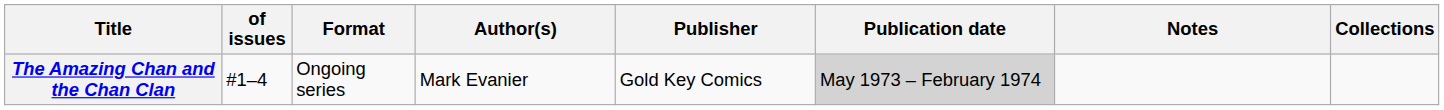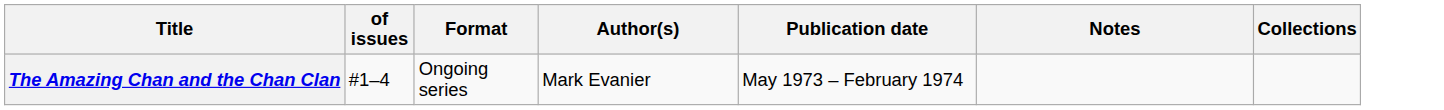 <table class="wikitable">
 <tr>
 <th>Title</th>
 <th style="width:40pt"> of issues</th>
 <th style="width:75pt">Format</th>
 <th style="width:125pt">Author(s)</th>
-<th style="width:125pt">Publisher</th>
 <th style="width:150pt">Publication date</th>
 <th style="width:175pt">Notes</th>
 <th>Collections</th>
 </tr>
 <tr>
 <th><em><a href='#'>The Amazing Chan and the Chan Clan</a></em></th>
 <td>#1–4</td>
 <td>Ongoing series</td>
 <td>Mark Evanier</td>
-<td>Gold Key Comics</td>
-<td style="background: lightgrey;">May 1973 – February 1974</td>
+<td>May 1973 – February 1974</td>
 <td></td>
 <td></td>
 </tr>
 </table>
